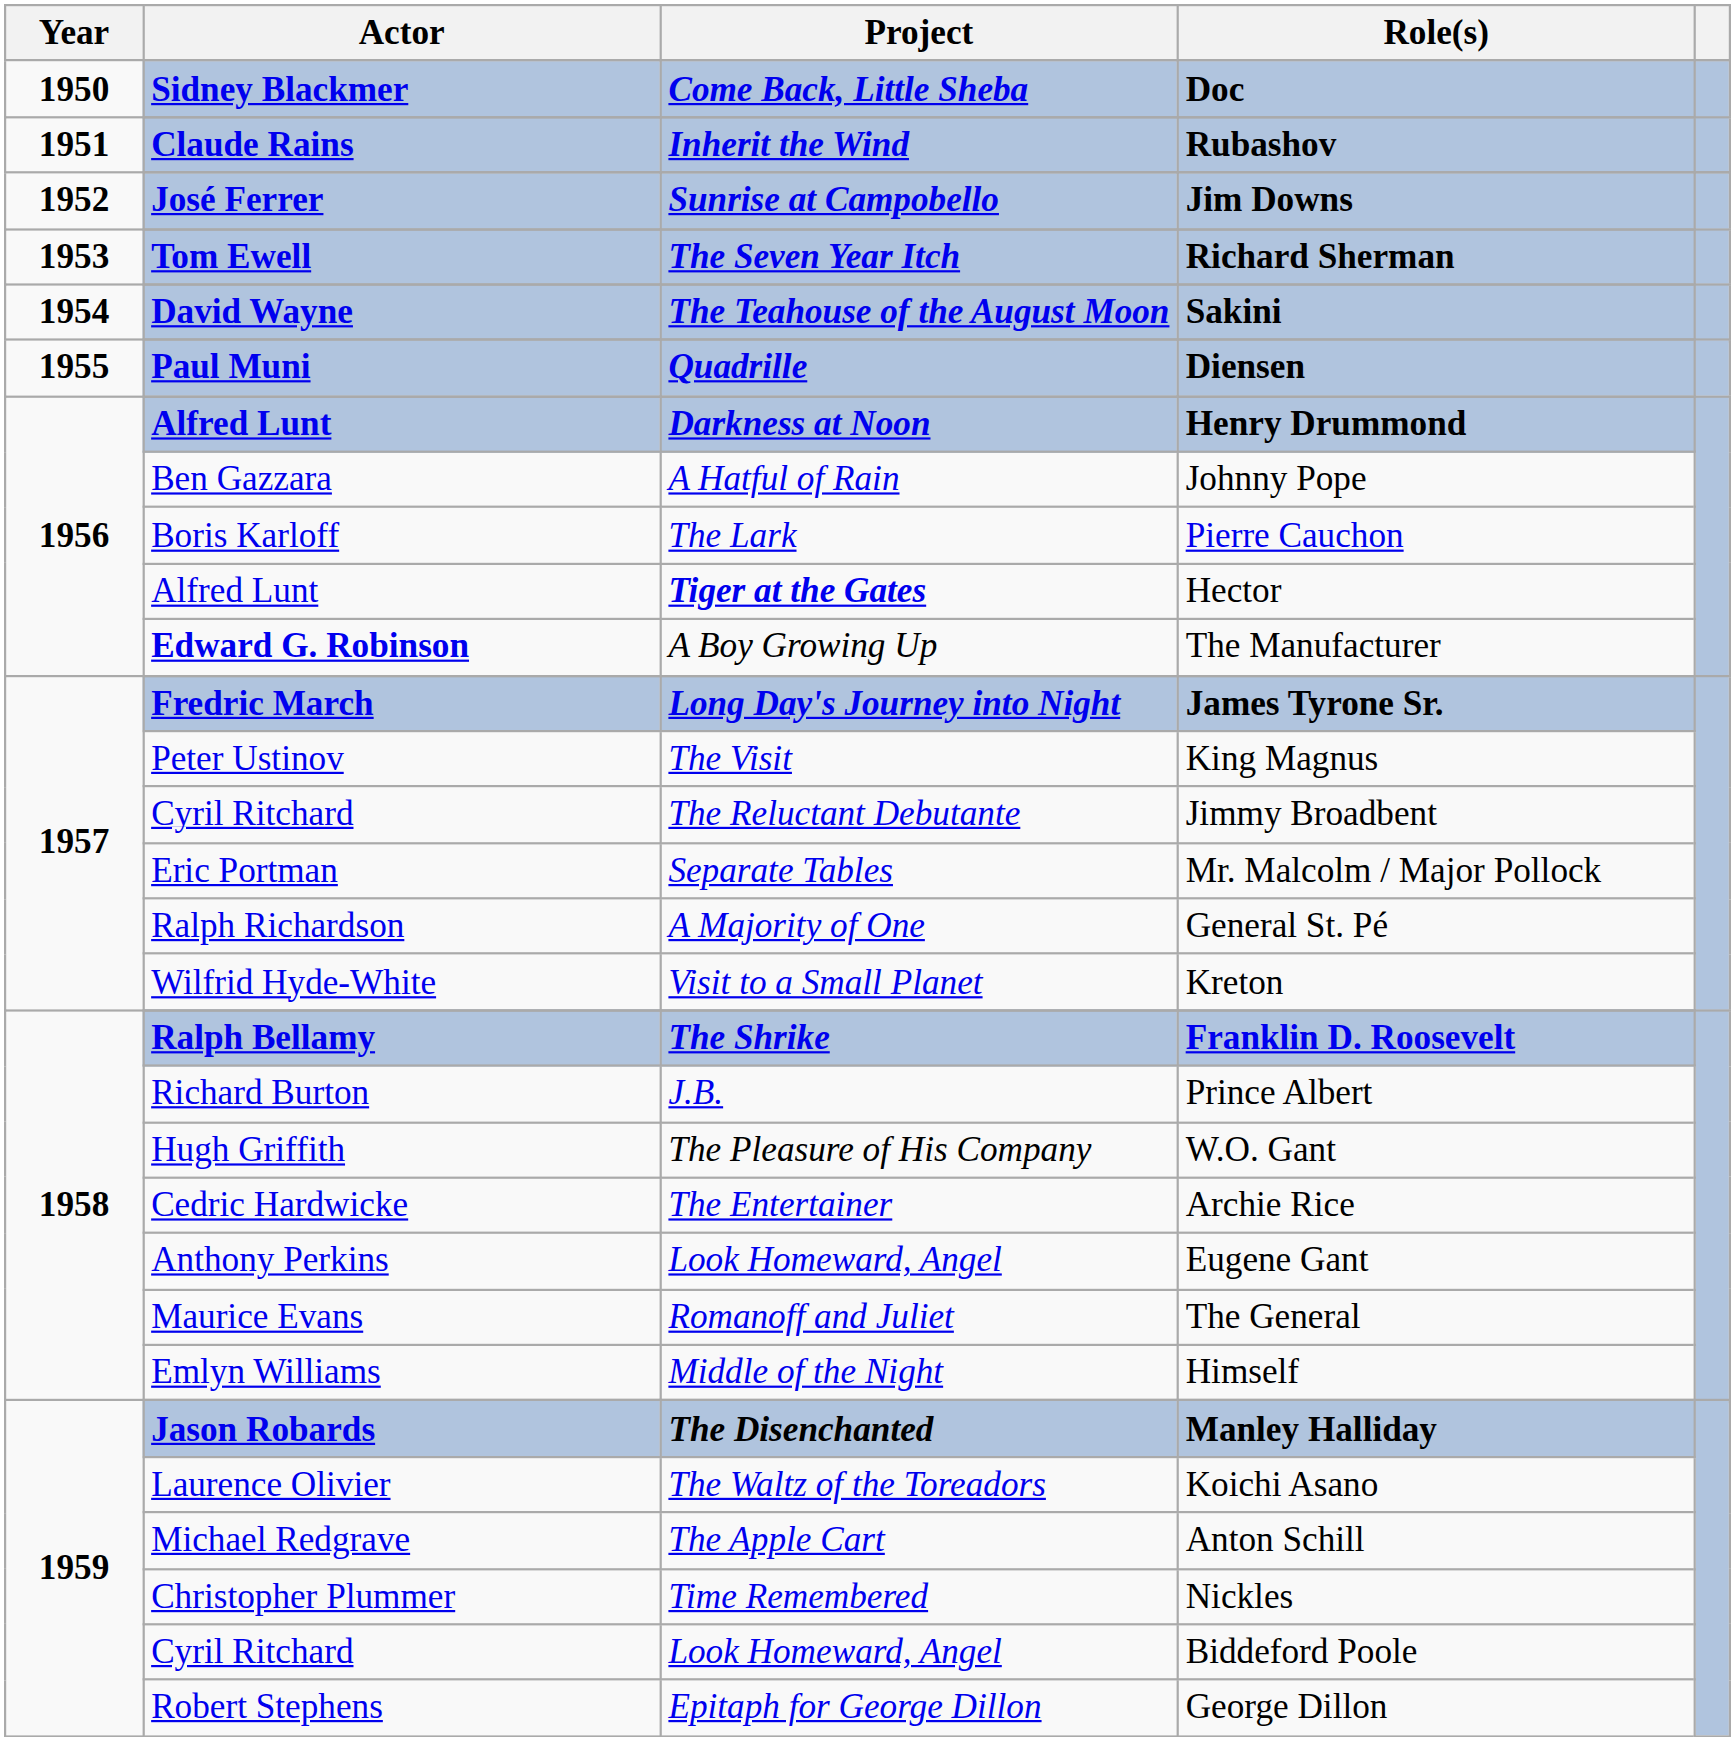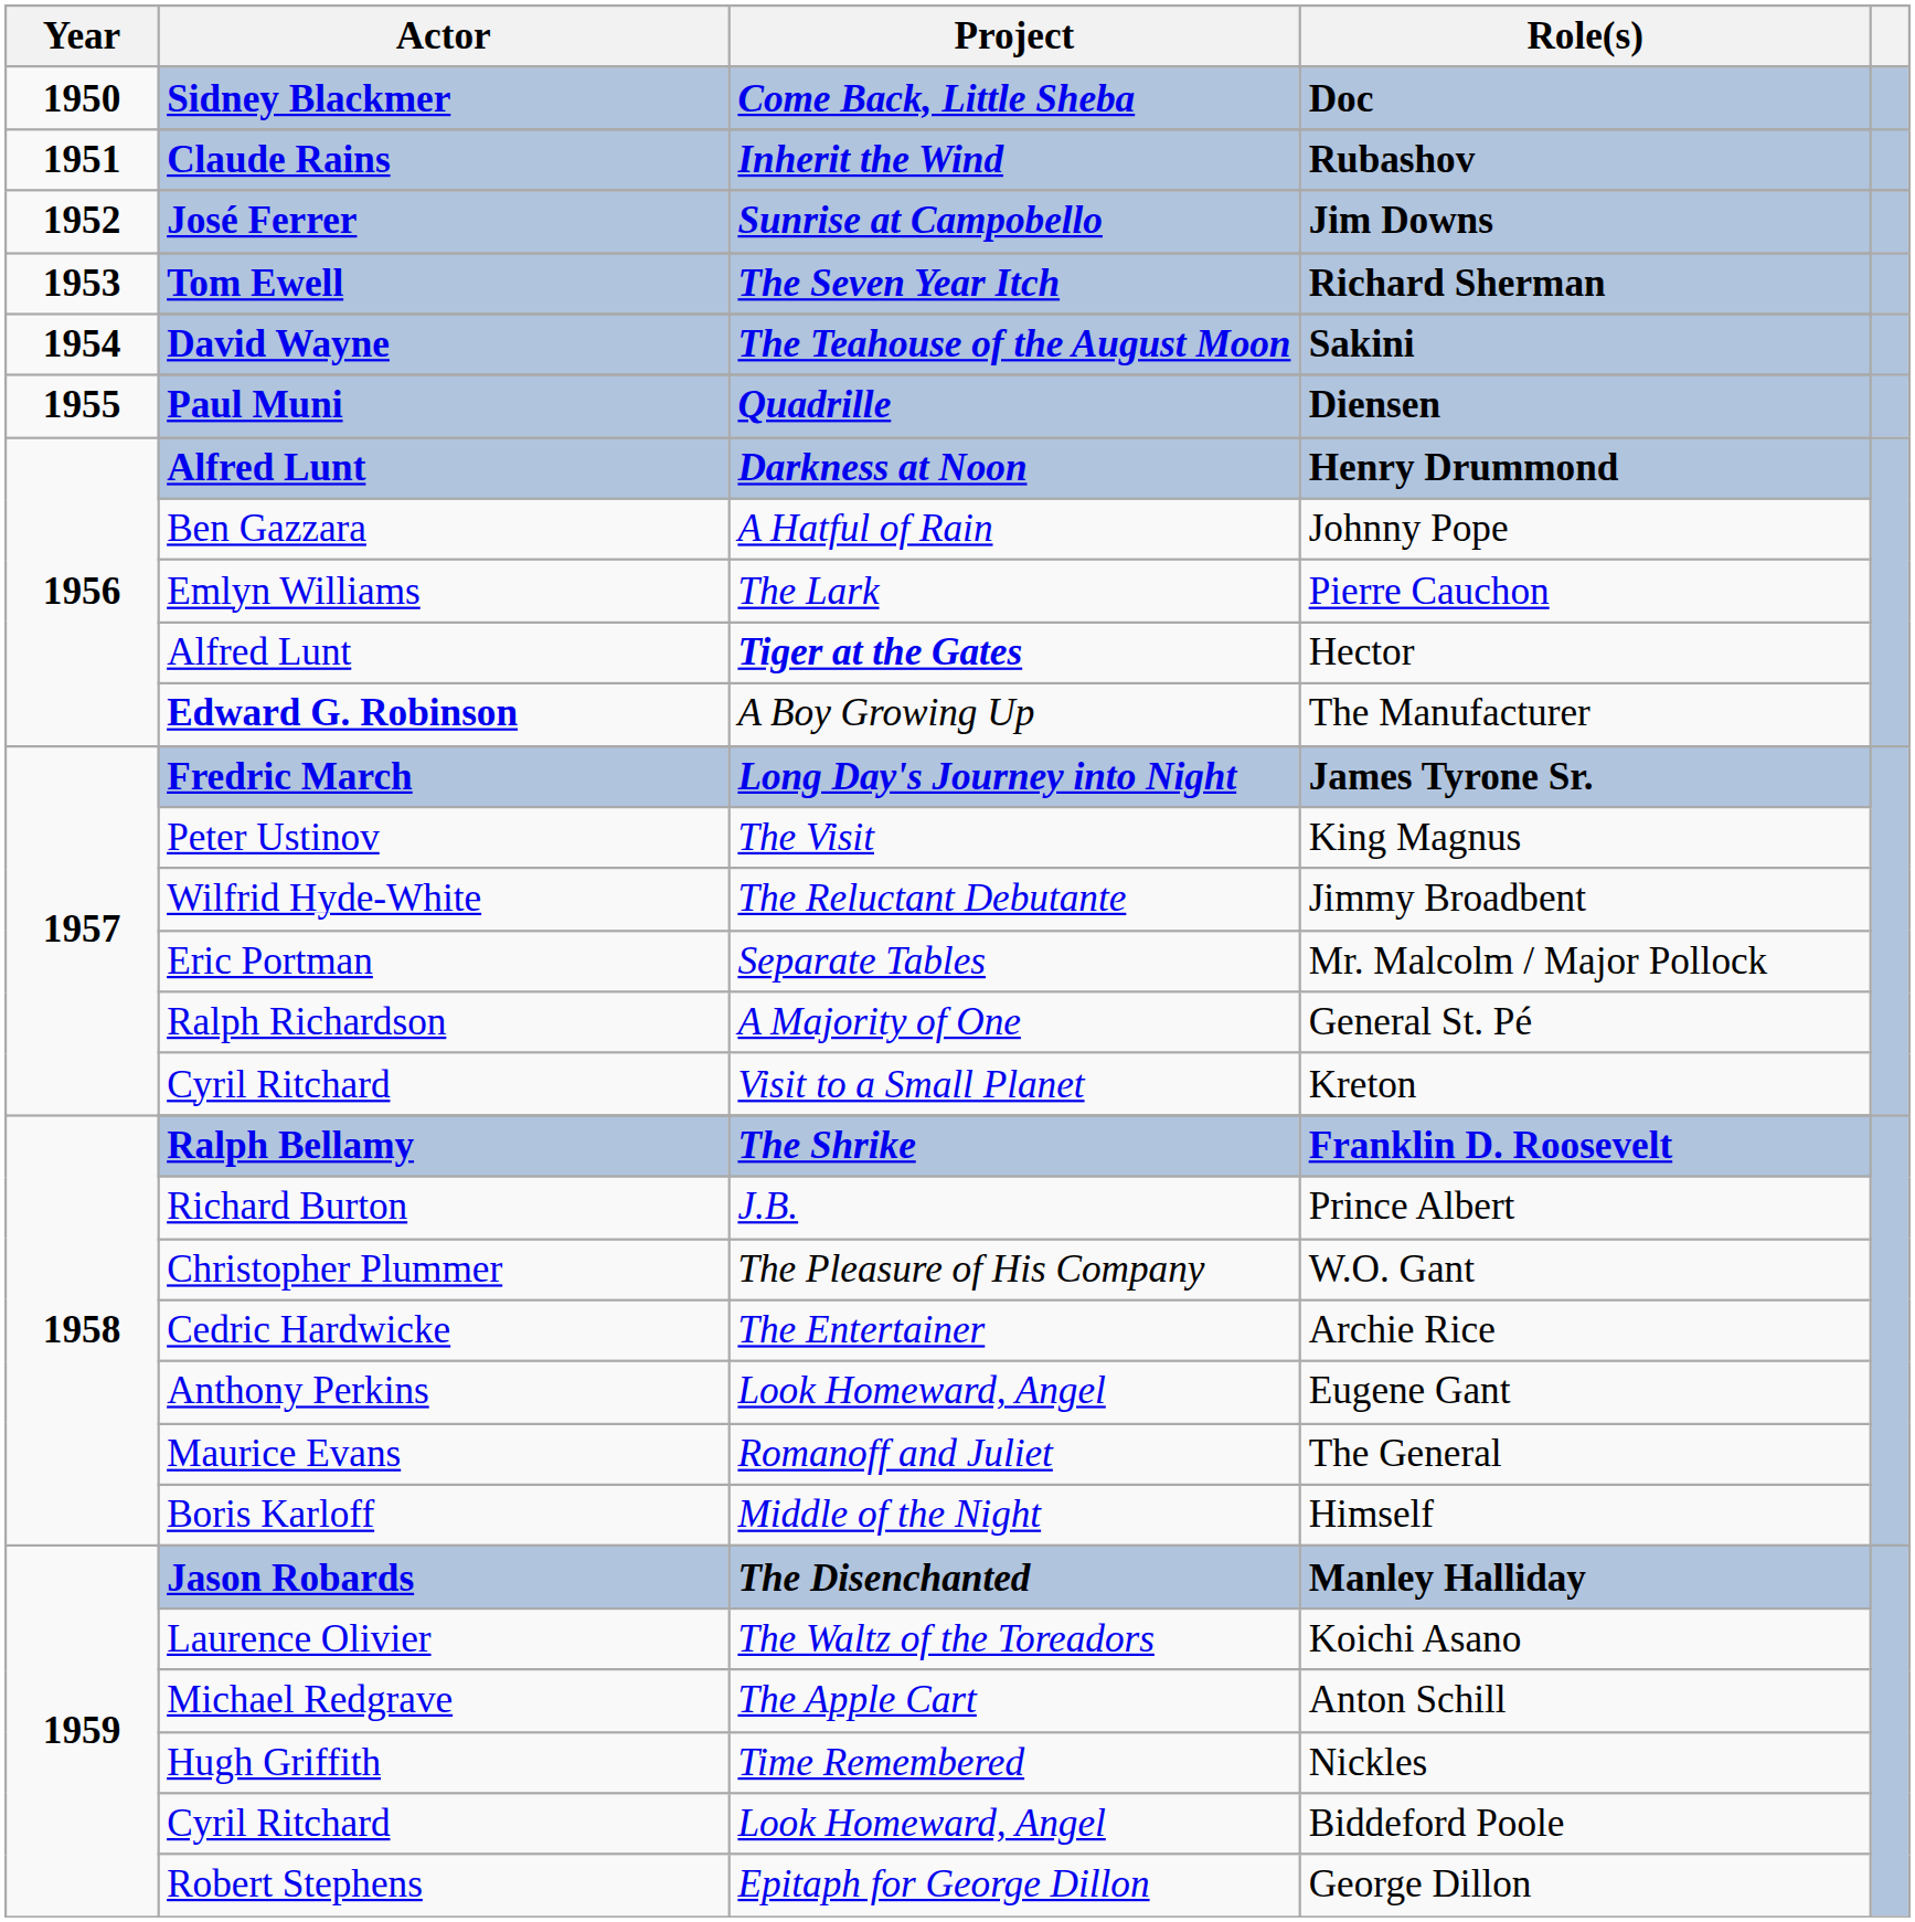 <table class="wikitable sortable">
 <tr>
 <th scope="col" style="width:8%;">Year</th>
 <th scope="col" style="width:30%;">Actor</th>
 <th scope="col" style="width:30%;">Project</th>
 <th scope="col" style="width:30%;">Role(s)</th>
 <th scope="col" style="width:2%;" class="unsortable"></th>
 </tr>
 <tr>
 <td rowspan="2" align="center"><strong>1950</strong> <br> </td>
 </tr>
 <tr style="background:#B0C4DE">
 <td><strong><a href='#'>Sidney Blackmer</a></strong></td>
 <td><strong><em><a href='#'>Come Back, Little Sheba</a></em></strong></td>
 <td><strong>Doc</strong></td>
 <td rowspan="2"></td>
 </tr>
 <tr>
 <td rowspan="2" align="center"><strong>1951</strong> <br> </td>
 </tr>
 <tr style="background:#B0C4DE">
 <td><strong><a href='#'>Claude Rains</a></strong></td>
 <td><strong><em><a href='#'>Inherit the Wind</a></em></strong></td>
 <td><strong>Rubashov</strong></td>
 <td rowspan=1></td>
 </tr>
 <tr>
 <td rowspan="2" align="center"><strong>1952</strong> <br> </td>
 </tr>
 <tr style="background:#B0C4DE">
 <td><strong><a href='#'>José Ferrer</a></strong></td>
 <td><strong><em><a href='#'>Sunrise at Campobello</a></em></strong></td>
 <td><strong>Jim Downs</strong></td>
 <td rowspan="2"></td>
 </tr>
 <tr>
 <td rowspan="2" align="center"><strong>1953</strong> <br> </td>
 </tr>
 <tr style="background:#B0C4DE">
 <td><strong><a href='#'>Tom Ewell</a></strong></td>
 <td><strong><em><a href='#'>The Seven Year Itch</a></em></strong></td>
 <td><strong>Richard Sherman</strong></td>
 <td rowspan="2"></td>
 </tr>
 <tr>
 <td rowspan="2" align="center"><strong>1954</strong> <br> </td>
 </tr>
 <tr style="background:#B0C4DE">
 <td><strong><a href='#'>David Wayne</a></strong></td>
 <td><strong><em><a href='#'>The Teahouse of the August Moon</a></em></strong></td>
 <td><strong>Sakini</strong></td>
 <td rowspan="2"></td>
 </tr>
 <tr>
 <td rowspan="2" align="center"><strong>1955</strong> <br> </td>
 </tr>
 <tr style="background:#B0C4DE">
 <td><strong><a href='#'>Paul Muni</a></strong></td>
 <td><strong><em><a href='#'>Quadrille</a></em></strong></td>
 <td><strong>Diensen</strong></td>
 <td rowspan="2"></td>
 </tr>
 <tr>
 <td rowspan="6" align="center"><strong>1956</strong> <br> </td>
 </tr>
 <tr style="background:#B0C4DE">
 <td><strong><a href='#'>Alfred Lunt</a></strong></td>
 <td><strong><em><a href='#'>Darkness at Noon</a></em></strong></td>
 <td><strong>Henry Drummond</strong></td>
 <td rowspan="6" align="center"></td>
 </tr>
 <tr>
 <td><a href='#'>Ben Gazzara</a></td>
 <td><em><a href='#'>A Hatful of Rain</a></em></td>
 <td>Johnny Pope</td>
 </tr>
 <tr>
-<td><a href='#'>Boris Karloff</a></td>
+<td><a href='#'>Emlyn Williams</a></td>
 <td><em><a href='#'>The Lark</a></em></td>
 <td><a href='#'>Pierre Cauchon</a></td>
 </tr>
 <tr>
 <td><a href='#'>Alfred Lunt</a></td>
 <td><strong><em><a href='#'>Tiger at the Gates</a></em></strong></td>
 <td>Hector</td>
 </tr>
 <tr>
 <td><strong><a href='#'>Edward G. Robinson</a></strong></td>
 <td><em>A Boy Growing Up</em></td>
 <td>The Manufacturer</td>
 </tr>
 <tr>
 <td rowspan="7" align="center"><strong>1957</strong> <br> </td>
 </tr>
 <tr style="background:#B0C4DE">
 <td><strong><a href='#'>Fredric March</a></strong></td>
 <td><strong><em><a href='#'>Long Day's Journey into Night</a></em></strong></td>
 <td><strong>James Tyrone Sr.</strong></td>
 <td rowspan="7" align="center"></td>
 </tr>
 <tr>
 <td><a href='#'>Peter Ustinov</a></td>
 <td><em><a href='#'>The Visit</a></em></td>
 <td>King Magnus</td>
 </tr>
 <tr>
-<td><a href='#'>Cyril Ritchard</a></td>
+<td><a href='#'>Wilfrid Hyde-White</a></td>
 <td><em><a href='#'>The Reluctant Debutante</a></em></td>
 <td>Jimmy Broadbent</td>
 </tr>
 <tr>
 <td><a href='#'>Eric Portman</a></td>
 <td><em><a href='#'>Separate Tables</a></em></td>
 <td>Mr. Malcolm / Major Pollock</td>
 </tr>
 <tr>
 <td><a href='#'>Ralph Richardson</a></td>
 <td><em><a href='#'>A Majority of One</a></em></td>
 <td>General St. Pé</td>
 </tr>
 <tr>
-<td><a href='#'>Wilfrid Hyde-White</a></td>
+<td><a href='#'>Cyril Ritchard</a></td>
 <td><em><a href='#'>Visit to a Small Planet</a></em></td>
 <td>Kreton</td>
 </tr>
 <tr>
 <td rowspan="8" align="center"><strong>1958</strong> <br> </td>
 </tr>
 <tr style="background:#B0C4DE">
 <td><strong><a href='#'>Ralph Bellamy</a></strong></td>
 <td><strong><em><a href='#'>The Shrike</a></em></strong></td>
 <td><strong><a href='#'>Franklin D. Roosevelt</a></strong></td>
 <td rowspan="8" align="center"></td>
 </tr>
 <tr>
 <td><a href='#'>Richard Burton</a></td>
 <td><em><a href='#'>J.B.</a></em></td>
 <td>Prince Albert</td>
 </tr>
 <tr>
-<td><a href='#'>Hugh Griffith</a></td>
+<td><a href='#'>Christopher Plummer</a></td>
 <td><em>The Pleasure of His Company</em></td>
 <td>W.O. Gant</td>
 </tr>
 <tr>
 <td><a href='#'>Cedric Hardwicke</a></td>
 <td><em><a href='#'>The Entertainer</a></em></td>
 <td>Archie Rice</td>
 </tr>
 <tr>
 <td><a href='#'>Anthony Perkins</a></td>
 <td><em><a href='#'>Look Homeward, Angel</a></em></td>
 <td>Eugene Gant</td>
 </tr>
 <tr>
 <td><a href='#'>Maurice Evans</a></td>
 <td><em><a href='#'>Romanoff and Juliet</a></em></td>
 <td>The General</td>
 </tr>
 <tr>
-<td><a href='#'>Emlyn Williams</a></td>
+<td><a href='#'>Boris Karloff</a></td>
 <td><em><a href='#'>Middle of the Night</a></em></td>
 <td>Himself</td>
 </tr>
 <tr>
 <td rowspan="7" align="center"><strong>1959</strong> <br> </td>
 </tr>
 <tr style="background:#B0C4DE">
 <td><strong><a href='#'>Jason Robards</a></strong></td>
 <td><strong><em>The Disenchanted</em></strong></td>
 <td><strong>Manley Halliday</strong></td>
 <td rowspan="7" align="center"></td>
 </tr>
 <tr>
 <td><a href='#'>Laurence Olivier</a></td>
 <td><em><a href='#'>The Waltz of the Toreadors</a></em></td>
 <td>Koichi Asano</td>
 </tr>
 <tr>
 <td><a href='#'>Michael Redgrave</a></td>
 <td><em><a href='#'>The Apple Cart</a></em></td>
 <td>Anton Schill</td>
 </tr>
 <tr>
-<td><a href='#'>Christopher Plummer</a></td>
+<td><a href='#'>Hugh Griffith</a></td>
 <td><em><a href='#'>Time Remembered</a></em></td>
 <td>Nickles</td>
 </tr>
 <tr>
 <td><a href='#'>Cyril Ritchard</a></td>
 <td><em><a href='#'>Look Homeward, Angel</a></em></td>
 <td>Biddeford Poole</td>
 </tr>
 <tr>
 <td><a href='#'>Robert Stephens</a></td>
 <td><em><a href='#'>Epitaph for George Dillon</a></em></td>
 <td>George Dillon</td>
 </tr>
 </table>
